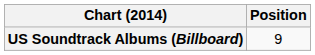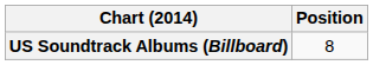 <table class="wikitable sortable plainrowheaders" style="text-align:center">
 <tr>
 <th scope="col">Chart (2014)</th>
 <th scope="col">Position</th>
 </tr>
 <tr>
 <th scope="row">US Soundtrack Albums (<em>Billboard</em>)</th>
-<td>9</td>
+<td>8</td>
 </tr>
 </table>
